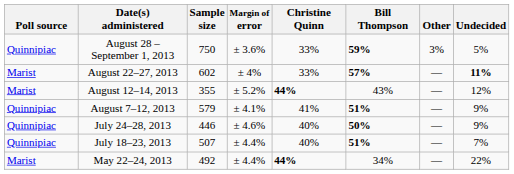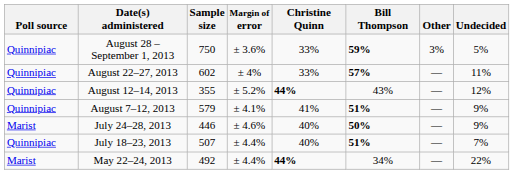 <table class="wikitable">
 <tr valign= bottom>
 <th style="width:100px;">Poll source</th>
 <th style="width:150px;">Date(s)<br>administered</th>
 <th class=small>Sample<br>size</th>
 <th class=small><small>Margin of</small><br>error</th>
 <th style="width:100px;">Christine<br>Quinn</th>
 <th style="width:100px;">Bill<br>Thompson</th>
 <th>Other</th>
 <th>Undecided</th>
 </tr>
 <tr>
 <td><a href='#'>Quinnipiac</a></td>
 <td align=center>August 28 – September 1, 2013</td>
 <td align=center>750</td>
 <td align=center>± 3.6%</td>
 <td align=center>33%</td>
 <td><strong>59%</strong></td>
 <td align=center>3%</td>
 <td align=center>5%</td>
 </tr>
 <tr>
-<td><a href='#'>Marist</a></td>
+<td><a href='#'>Quinnipiac</a></td>
 <td align=center>August 22–27, 2013</td>
 <td align=center>602</td>
 <td align=center>± 4%</td>
 <td align=center>33%</td>
 <td><strong>57%</strong></td>
 <td align=center>—</td>
-<td align=center><strong>11%</strong></td>
+<td align=center>11%</td>
 </tr>
 <tr>
-<td><a href='#'>Marist</a></td>
+<td><a href='#'>Quinnipiac</a></td>
 <td align=center>August 12–14, 2013</td>
 <td align=center>355</td>
 <td align=center>± 5.2%</td>
 <td><strong>44%</strong></td>
 <td align=center>43%</td>
 <td align=center>—</td>
 <td align=center>12%</td>
 </tr>
 <tr>
 <td><a href='#'>Quinnipiac</a></td>
 <td align=center>August 7–12, 2013</td>
 <td align=center>579</td>
 <td align=center>± 4.1%</td>
 <td align=center>41%</td>
 <td><strong>51%</strong></td>
 <td align=center>—</td>
 <td align=center>9%</td>
 </tr>
 <tr>
-<td><a href='#'>Quinnipiac</a></td>
+<td><a href='#'>Marist</a></td>
 <td align=center>July 24–28, 2013</td>
 <td align=center>446</td>
 <td align=center>± 4.6%</td>
 <td align=center>40%</td>
 <td><strong>50%</strong></td>
 <td align=center>—</td>
 <td align=center>9%</td>
 </tr>
 <tr>
 <td><a href='#'>Quinnipiac</a></td>
 <td align=center>July 18–23, 2013</td>
 <td align=center>507</td>
 <td align=center>± 4.4%</td>
 <td align=center>40%</td>
 <td><strong>51%</strong></td>
 <td align=center>—</td>
 <td align=center>7%</td>
 </tr>
 <tr>
 <td><a href='#'>Marist</a></td>
 <td align=center>May 22–24, 2013</td>
 <td align=center>492</td>
 <td align=center>± 4.4%</td>
 <td><strong>44%</strong></td>
 <td align=center>34%</td>
 <td align=center>—</td>
 <td align=center>22%</td>
 </tr>
 </table>
